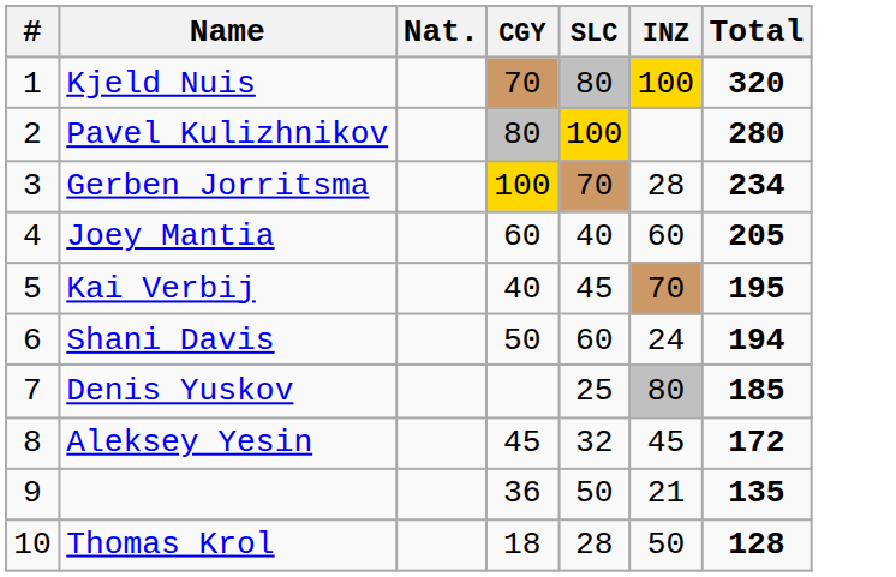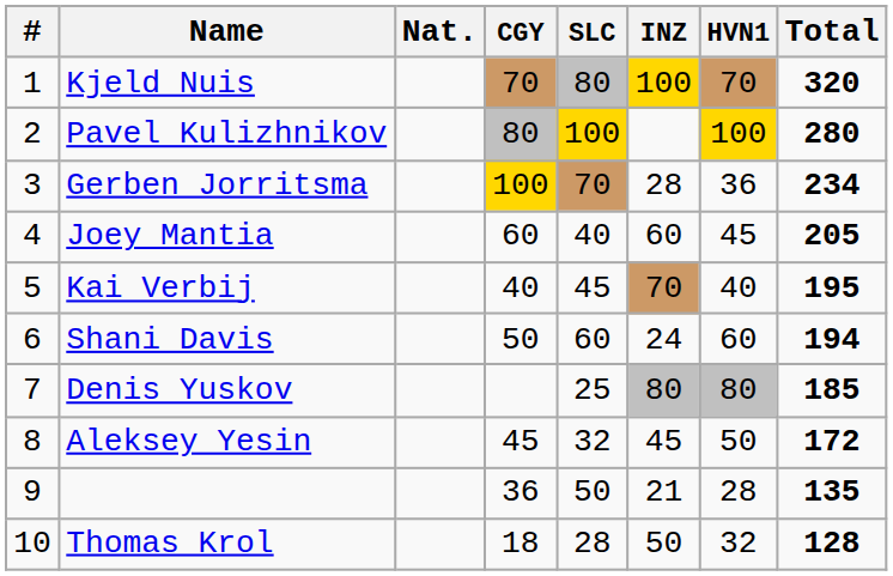 <table class="wikitable" style="text-align:center;">
 <tr>
 <th>#</th>
 <th>Name</th>
 <th>Nat.</th>
 <th><small>CGY</small></th>
 <th><small>SLC</small></th>
 <th><small>INZ</small></th>
+<th><small>HVN1</small></th>
 <th>Total</th>
 </tr>
 <tr>
 <td>1</td>
 <td align=left><a href='#'>Kjeld Nuis</a></td>
 <td></td>
 <td bgcolor=cc9966>70</td>
 <td bgcolor=silver>80</td>
 <td bgcolor=gold>100</td>
+<td bgcolor=cc9966>70</td>
 <td><strong>320</strong></td>
 </tr>
 <tr>
 <td>2</td>
 <td align=left><a href='#'>Pavel Kulizhnikov</a></td>
 <td></td>
 <td bgcolor=silver>80</td>
 <td bgcolor=gold>100</td>
 <td></td>
+<td bgcolor=gold>100</td>
 <td><strong>280</strong></td>
 </tr>
 <tr>
 <td>3</td>
 <td align=left><a href='#'>Gerben Jorritsma</a></td>
 <td></td>
 <td bgcolor=gold>100</td>
 <td bgcolor=cc9966>70</td>
 <td>28</td>
+<td>36</td>
 <td><strong>234</strong></td>
 </tr>
 <tr>
 <td>4</td>
 <td align=left><a href='#'>Joey Mantia</a></td>
 <td></td>
 <td>60</td>
 <td>40</td>
 <td>60</td>
+<td>45</td>
 <td><strong>205</strong></td>
 </tr>
 <tr>
 <td>5</td>
 <td align=left><a href='#'>Kai Verbij</a></td>
 <td></td>
 <td>40</td>
 <td>45</td>
 <td bgcolor=cc9966>70</td>
+<td>40</td>
 <td><strong>195</strong></td>
 </tr>
 <tr>
 <td>6</td>
 <td align=left><a href='#'>Shani Davis</a></td>
 <td></td>
 <td>50</td>
 <td>60</td>
 <td>24</td>
+<td>60</td>
 <td><strong>194</strong></td>
 </tr>
 <tr>
 <td>7</td>
 <td align=left><a href='#'>Denis Yuskov</a></td>
 <td></td>
 <td></td>
 <td>25</td>
+<td bgcolor=silver>80</td>
 <td bgcolor=silver>80</td>
 <td><strong>185</strong></td>
 </tr>
 <tr>
 <td>8</td>
 <td align=left><a href='#'>Aleksey Yesin</a></td>
 <td></td>
 <td>45</td>
 <td>32</td>
 <td>45</td>
+<td>50</td>
 <td><strong>172</strong></td>
 </tr>
 <tr>
 <td>9</td>
 <td align=left></td>
 <td></td>
 <td>36</td>
 <td>50</td>
 <td>21</td>
+<td>28</td>
 <td><strong>135</strong></td>
 </tr>
 <tr>
 <td>10</td>
 <td align=left><a href='#'>Thomas Krol</a></td>
 <td></td>
 <td>18</td>
 <td>28</td>
 <td>50</td>
+<td>32</td>
 <td><strong>128</strong></td>
 </tr>
 </table>
